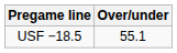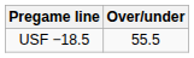 <table class="wikitable">
 <tr align="center">
 <th style=>Pregame line</th>
 <th style=>Over/under</th>
 </tr>
 <tr align="center">
 <td>USF −18.5</td>
-<td>55.1</td>
+<td>55.5</td>
 </tr>
 </table>
